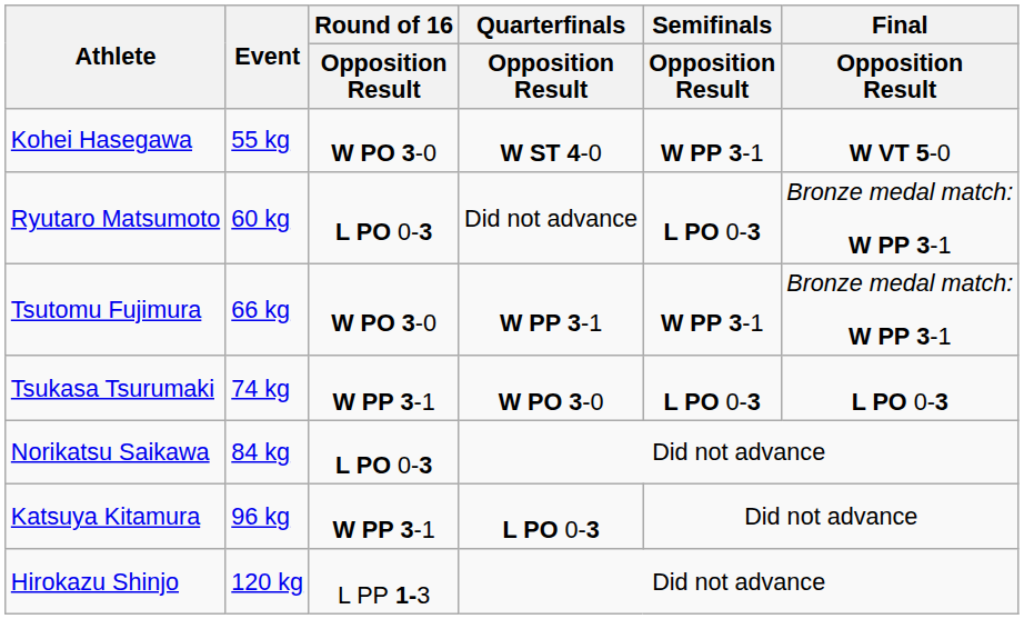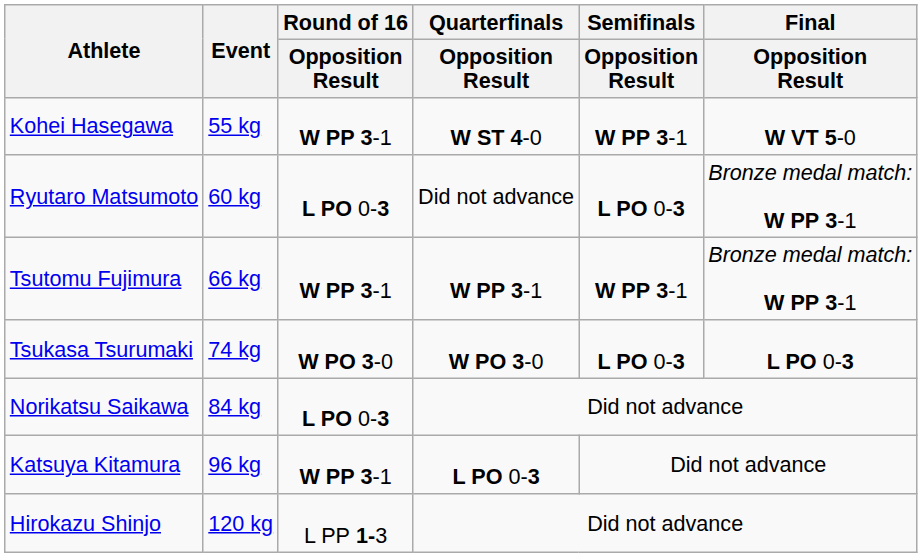 <table class="wikitable" border="1" style="font-size:90%">
 <tr>
 <th rowspan=2>Athlete</th>
 <th rowspan=2>Event</th>
 <th>Round of 16</th>
 <th>Quarterfinals</th>
 <th>Semifinals</th>
 <th>Final</th>
 </tr>
 <tr>
 <th>Opposition<br>Result</th>
 <th>Opposition<br>Result</th>
 <th>Opposition<br>Result</th>
 <th>Opposition<br>Result</th>
 </tr>
 <tr>
 <td><a href='#'>Kohei Hasegawa</a></td>
 <td><a href='#'>55 kg</a></td>
-<td align=center><br><strong>W PO</strong> <strong>3</strong>-0</td>
+<td align=center><br><strong>W PP</strong> <strong>3</strong>-1</td>
 <td align=center><br><strong>W ST</strong> <strong>4</strong>-0</td>
 <td align=center><br><strong>W PP</strong> <strong>3</strong>-1</td>
 <td align=center><br><strong>W VT</strong> <strong>5</strong>-0<br></td>
 </tr>
 <tr>
 <td><a href='#'>Ryutaro Matsumoto</a></td>
 <td><a href='#'>60 kg</a></td>
 <td align=center><br><strong>L PO</strong> 0-<strong>3</strong></td>
 <td align=center>Did not advance</td>
 <td align=center><br><strong>L PO</strong> 0-<strong>3</strong></td>
 <td align=center><em>Bronze medal match:</em><br><br><strong>W PP</strong> <strong>3</strong>-1<br></td>
 </tr>
 <tr>
 <td><a href='#'>Tsutomu Fujimura</a></td>
 <td><a href='#'>66 kg</a></td>
-<td align=center><br><strong>W PO</strong> <strong>3</strong>-0</td>
+<td align=center><br><strong>W PP</strong> <strong>3</strong>-1</td>
 <td align=center><br><strong>W PP</strong> <strong>3</strong>-1</td>
 <td align=center><br><strong>W PP</strong> <strong>3</strong>-1</td>
 <td align=center><em>Bronze medal match:</em><br><br><strong>W PP</strong> <strong>3</strong>-1<br></td>
 </tr>
 <tr>
 <td><a href='#'>Tsukasa Tsurumaki</a></td>
 <td><a href='#'>74 kg</a></td>
-<td align=center><br><strong>W PP</strong> <strong>3</strong>-1</td>
+<td align=center><br><strong>W PO</strong> <strong>3</strong>-0</td>
 <td align=center><br><strong>W PO</strong> <strong>3</strong>-0</td>
 <td align=center><br><strong>L PO</strong> 0-<strong>3</strong></td>
 <td align=center><br><strong>L PO</strong> 0-<strong>3</strong><br></td>
 </tr>
 <tr>
 <td><a href='#'>Norikatsu Saikawa</a></td>
 <td><a href='#'>84 kg</a></td>
 <td align=center><br><strong>L PO</strong> 0-<strong>3</strong></td>
 <td align=center colspan="7">Did not advance</td>
 </tr>
 <tr>
 <td><a href='#'>Katsuya Kitamura</a></td>
 <td><a href='#'>96 kg</a></td>
 <td align=center><br><strong>W PP</strong> <strong>3</strong>-1</td>
 <td align=center><br><strong>L PO</strong> 0-<strong>3<em></td>
 <td align=center colspan="7">Did not advance</td>
 </tr>
 <tr>
 <td><a href='#'>Hirokazu Shinjo</a></td>
 <td><a href='#'>120 kg</a></td>
 <td align=center><br></strong>L PP<strong> 1-</strong>3<strong></td>
 <td align=center colspan="7">Did not advance</td>
 </tr>
 </table>
